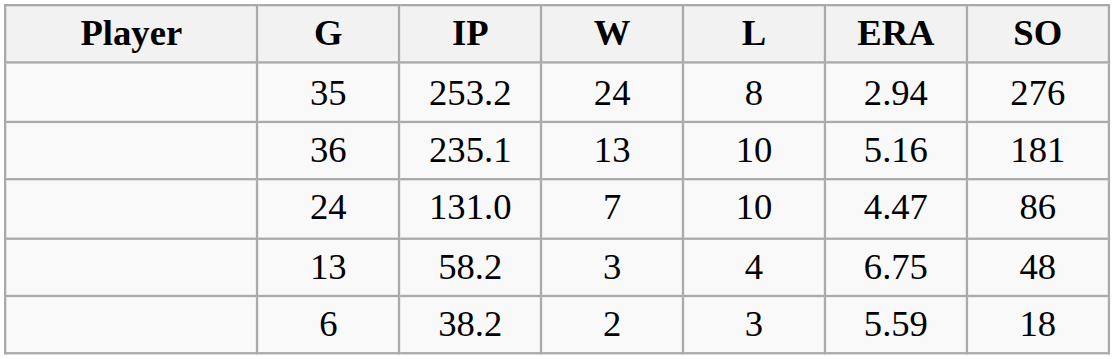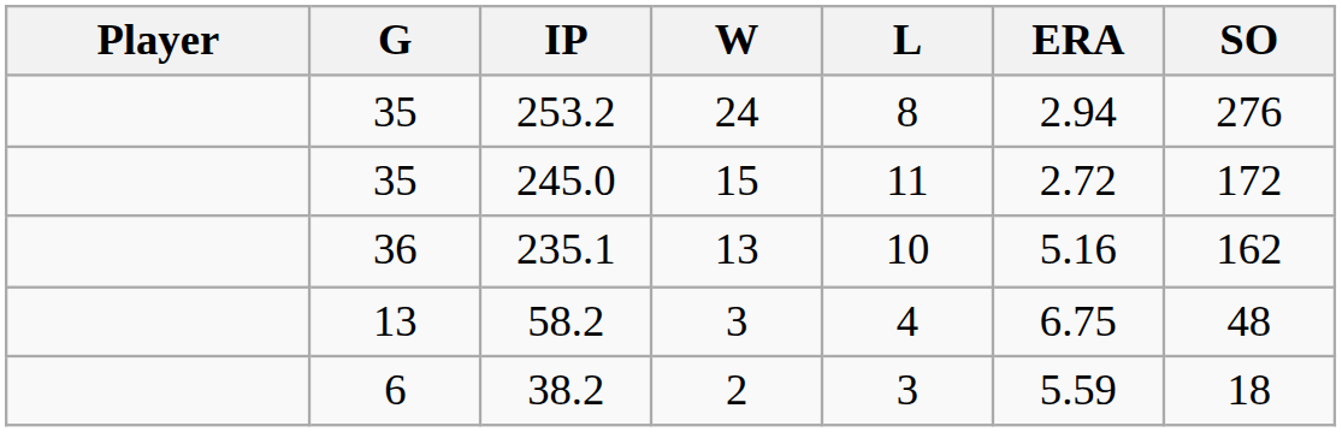 <table class="wikitable sortable">
 <tr>
 <th bgcolor="#DDDDFF" width="16%">Player</th>
 <th bgcolor="#DDDDFF" width="9%">G</th>
 <th bgcolor="#DDDDFF" width="9%">IP</th>
 <th bgcolor="#DDDDFF" width="9%">W</th>
 <th bgcolor="#DDDDFF" width="9%">L</th>
 <th bgcolor="#DDDDFF" width="9%">ERA</th>
 <th bgcolor="#DDDDFF" width="9%">SO</th>
 </tr>
 <tr align="center">
 <td></td>
 <td>35</td>
 <td>253.2</td>
 <td>24</td>
 <td>8</td>
 <td>2.94</td>
 <td>276</td>
 </tr>
 <tr align="center">
 <td></td>
+<td>35</td>
+<td>245.0</td>
+<td>15</td>
+<td>11</td>
+<td>2.72</td>
+<td>172</td>
+</tr>
+<tr align="center">
+<td></td>
 <td>36</td>
 <td>235.1</td>
 <td>13</td>
 <td>10</td>
 <td>5.16</td>
-<td>181</td>
-</tr>
-<tr align="center">
-<td></td>
-<td>24</td>
-<td>131.0</td>
-<td>7</td>
-<td>10</td>
-<td>4.47</td>
-<td>86</td>
+<td>162</td>
 </tr>
 <tr align="center">
 <td></td>
 <td>13</td>
 <td>58.2</td>
 <td>3</td>
 <td>4</td>
 <td>6.75</td>
 <td>48</td>
 </tr>
 <tr align="center">
 <td></td>
 <td>6</td>
 <td>38.2</td>
 <td>2</td>
 <td>3</td>
 <td>5.59</td>
 <td>18</td>
 </tr>
 </table>
